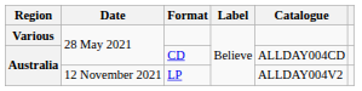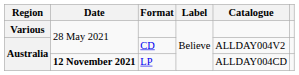 <table class="wikitable plainrowheaders">
 <tr>
 <th scope="col">Region</th>
 <th scope="col">Date</th>
 <th scope="col">Format</th>
 <th scope="col">Label</th>
 <th scope="col">Catalogue</th>
 <th scope="col"></th>
 </tr>
 <tr>
 <th scope="row">Various</th>
 <td rowspan="2">28 May 2021</td>
 <td></td>
 <td rowspan="3">Believe</td>
 <td></td>
 <td></td>
 </tr>
 <tr>
 <th scope="row" rowspan="2">Australia</th>
 <td><a href='#'>CD</a></td>
+<td>ALLDAY004V2</td>
+<td></td>
+</tr>
+<tr>
+<td><strong>12 November 2021</strong></td>
+<td><a href='#'>LP</a></td>
 <td>ALLDAY004CD</td>
 <td></td>
 </tr>
-<tr>
-<td>12 November 2021</td>
-<td><a href='#'>LP</a></td>
-<td>ALLDAY004V2</td>
-<td></td>
-</tr>
 </table>
